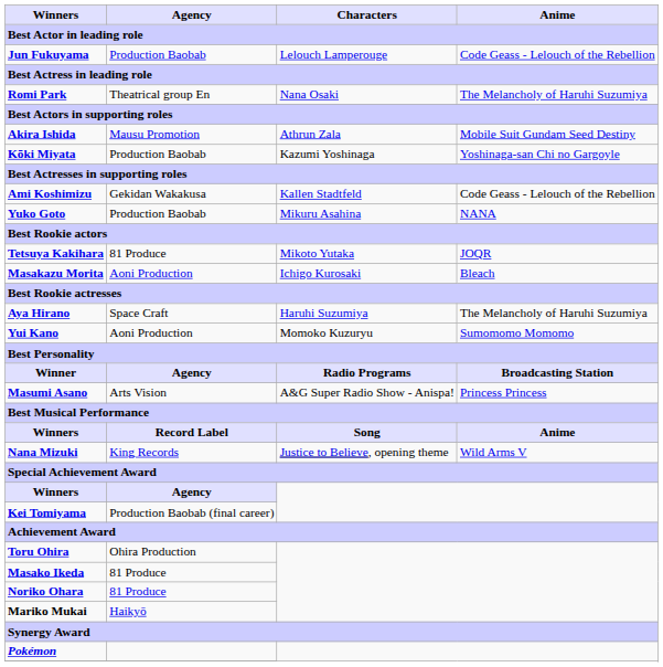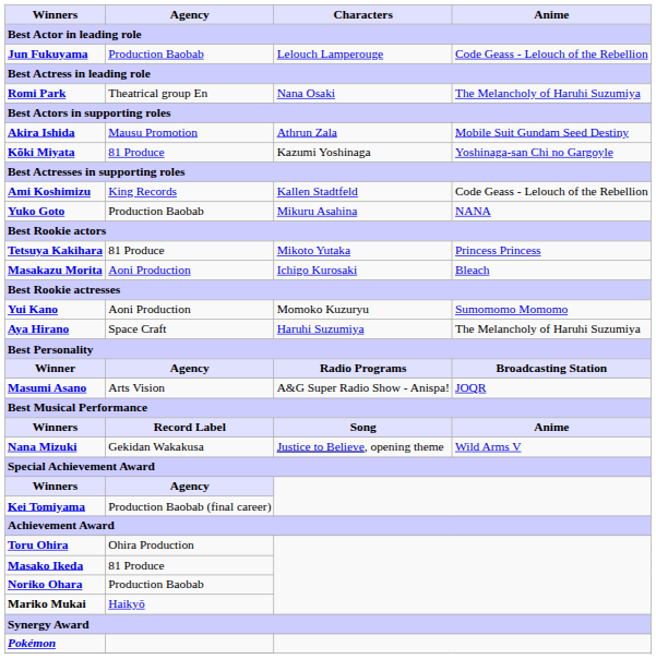 <table class="wikitable">
 <tr>
 <th style="background: #e0e0ff">Winners</th>
 <th style="background: #e0e0ff">Agency</th>
 <th style="background: #e0e0ff">Characters</th>
 <th style="background: #e0e0ff">Anime</th>
 </tr>
 <tr>
 <td colspan="4" style="background: #ccccff"><strong>Best Actor in leading role</strong></td>
 </tr>
 <tr>
 <td><strong><a href='#'>Jun Fukuyama</a></strong></td>
 <td><a href='#'>Production Baobab</a></td>
 <td><a href='#'>Lelouch Lamperouge</a></td>
 <td><a href='#'>Code Geass - Lelouch of the Rebellion</a></td>
 </tr>
 <tr>
 <td colspan="4" style="background: #ccccff"><strong>Best Actress in leading role</strong></td>
 </tr>
 <tr>
 <td><strong><a href='#'>Romi Park</a></strong></td>
 <td>Theatrical group En</td>
 <td><a href='#'>Nana Osaki</a></td>
 <td><a href='#'>The Melancholy of Haruhi Suzumiya</a></td>
 </tr>
 <tr>
 <td colspan="4" style="background: #ccccff"><strong>Best Actors in supporting roles</strong></td>
 </tr>
 <tr>
 <td><strong><a href='#'>Akira Ishida</a></strong></td>
 <td><a href='#'>Mausu Promotion</a></td>
 <td><a href='#'>Athrun Zala</a></td>
 <td><a href='#'>Mobile Suit Gundam Seed Destiny</a></td>
 </tr>
 <tr>
 <td><strong><a href='#'>Kōki Miyata</a></strong></td>
-<td>Production Baobab</td>
+<td><a href='#'>81 Produce</a></td>
 <td>Kazumi Yoshinaga</td>
 <td><a href='#'>Yoshinaga-san Chi no Gargoyle</a></td>
 </tr>
 <tr>
 <td colspan="4" style="background: #ccccff"><strong>Best Actresses in supporting roles</strong></td>
 </tr>
 <tr>
 <td><strong><a href='#'>Ami Koshimizu</a></strong></td>
-<td>Gekidan Wakakusa</td>
+<td><a href='#'>King Records</a></td>
 <td><a href='#'>Kallen Stadtfeld</a></td>
 <td>Code Geass - Lelouch of the Rebellion</td>
 </tr>
 <tr>
 <td><strong><a href='#'>Yuko Goto</a></strong></td>
 <td>Production Baobab</td>
 <td><a href='#'>Mikuru Asahina</a></td>
 <td><a href='#'>NANA</a></td>
 </tr>
 <tr>
 <td colspan="4" style="background: #ccccff"><strong>Best Rookie actors</strong></td>
 </tr>
 <tr>
 <td><strong><a href='#'>Tetsuya Kakihara</a></strong></td>
 <td>81 Produce</td>
 <td><a href='#'>Mikoto Yutaka</a></td>
-<td><a href='#'>JOQR</a></td>
+<td><a href='#'>Princess Princess</a></td>
 </tr>
 <tr>
 <td><strong><a href='#'>Masakazu Morita</a></strong></td>
 <td><a href='#'>Aoni Production</a></td>
 <td><a href='#'>Ichigo Kurosaki</a></td>
 <td><a href='#'>Bleach</a></td>
 </tr>
 <tr>
 <td colspan="4" style="background: #ccccff"><strong>Best Rookie actresses</strong></td>
 </tr>
 <tr>
+<td><strong><a href='#'>Yui Kano</a></strong></td>
+<td>Aoni Production</td>
+<td>Momoko Kuzuryu</td>
+<td><a href='#'>Sumomomo Momomo</a></td>
+</tr>
+<tr>
 <td><strong><a href='#'>Aya Hirano</a></strong></td>
 <td>Space Craft</td>
 <td><a href='#'>Haruhi Suzumiya</a></td>
 <td>The Melancholy of Haruhi Suzumiya</td>
-</tr>
-<tr>
-<td><strong><a href='#'>Yui Kano</a></strong></td>
-<td>Aoni Production</td>
-<td>Momoko Kuzuryu</td>
-<td><a href='#'>Sumomomo Momomo</a></td>
 </tr>
 <tr>
 <td colspan="4" style="background: #ccccff"><strong>Best Personality</strong></td>
 </tr>
 <tr>
 <th style="background: #e0e0ff">Winner</th>
 <th style="background: #e0e0ff">Agency</th>
 <th style="background: #e0e0ff">Radio Programs</th>
 <th style="background: #e0e0ff">Broadcasting Station</th>
 </tr>
 <tr>
 <td><strong><a href='#'>Masumi Asano</a></strong></td>
 <td>Arts Vision</td>
 <td>A&G Super Radio Show - Anispa!</td>
-<td><a href='#'>Princess Princess</a></td>
+<td><a href='#'>JOQR</a></td>
 </tr>
 <tr>
 <td colspan="4" style="background: #ccccff"><strong>Best Musical Performance</strong></td>
 </tr>
 <tr>
 <th style="background: #e0e0ff">Winners</th>
 <th style="background: #e0e0ff">Record Label</th>
 <th style="background: #e0e0ff">Song</th>
 <th style="background: #e0e0ff">Anime</th>
 </tr>
 <tr>
 <td><strong><a href='#'>Nana Mizuki</a></strong></td>
-<td><a href='#'>King Records</a></td>
+<td>Gekidan Wakakusa</td>
 <td><u><a href='#'>Justice to Believe</a></u>, opening theme</td>
 <td><a href='#'>Wild Arms V</a></td>
 </tr>
 <tr>
 <td colspan="4" style="background: #ccccff"><strong>Special Achievement Award</strong></td>
 </tr>
 <tr>
 <th style="background: #e0e0ff">Winners</th>
 <th style="background: #e0e0ff">Agency</th>
 </tr>
 <tr>
 <td><strong><a href='#'>Kei Tomiyama</a></strong></td>
 <td>Production Baobab (final career)</td>
 </tr>
 <tr>
 <td colspan="4" style="background: #ccccff"><strong>Achievement Award</strong></td>
 </tr>
 <tr>
 <td><strong><a href='#'>Toru Ohira</a></strong></td>
 <td>Ohira Production</td>
 </tr>
 <tr>
 <td><strong><a href='#'>Masako Ikeda</a></strong></td>
 <td>81 Produce</td>
 </tr>
 <tr>
 <td><strong><a href='#'>Noriko Ohara</a></strong></td>
-<td><a href='#'>81 Produce</a></td>
+<td>Production Baobab</td>
 </tr>
 <tr>
 <td><strong>Mariko Mukai</strong></td>
 <td><a href='#'>Haikyō</a></td>
 </tr>
 <tr>
 <td colspan="4" style="background: #ccccff"><strong>Synergy Award</strong></td>
 </tr>
 <tr>
 <td><strong><em><a href='#'>Pokémon</a></em></strong></td>
 <td></td>
 </tr>
 <tr>
 </tr>
 </table>
